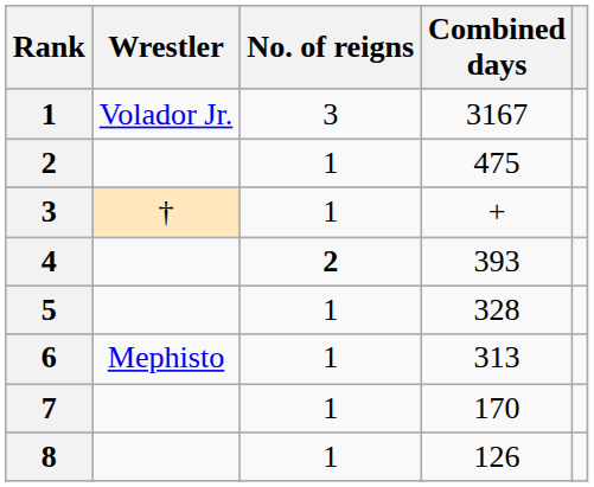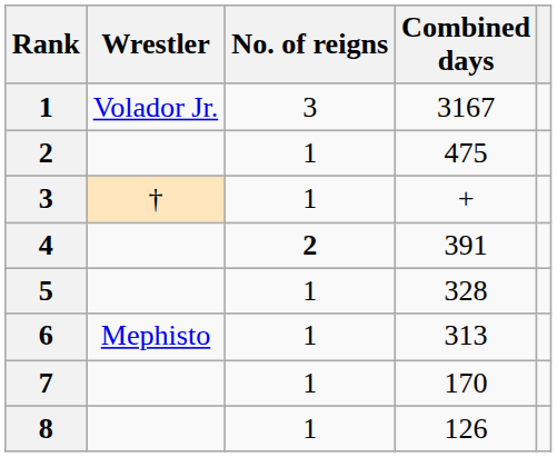 <table class="wikitable sortable" style="text-align: center">
 <tr>
 <th scope="col">Rank</th>
 <th scope="col">Wrestler</th>
 <th scope="col">No. of reigns</th>
 <th scope="col">Combined<br>days</th>
 <th scope="col" class="unsortable"></th>
 </tr>
 <tr>
 <th scope="row">1</th>
 <td><a href='#'>Volador Jr.</a></td>
 <td>3</td>
 <td>3167</td>
 <td></td>
 </tr>
 <tr>
 <th scope="row">2</th>
 <td></td>
 <td>1</td>
 <td>475</td>
 <td></td>
 </tr>
 <tr>
 <th scope="row">3</th>
 <td style="background-color:#FFE6BD"> †</td>
 <td>1</td>
 <td>+</td>
 <td></td>
 </tr>
 <tr>
 <th scope="row">4</th>
 <td></td>
 <td><strong>2</strong></td>
-<td>393</td>
+<td>391</td>
 <td></td>
 </tr>
 <tr>
 <th scope="row">5</th>
 <td></td>
 <td>1</td>
 <td>328</td>
 </tr>
 <tr>
 <th scope="row">6</th>
 <td><a href='#'>Mephisto</a></td>
 <td>1</td>
 <td>313</td>
 <td></td>
 </tr>
 <tr>
 <th scope="row">7</th>
 <td></td>
 <td>1</td>
 <td>170</td>
 <td></td>
 </tr>
 <tr>
 <th scope="row">8</th>
 <td></td>
 <td>1</td>
 <td>126</td>
 <td></td>
 </tr>
 </table>
